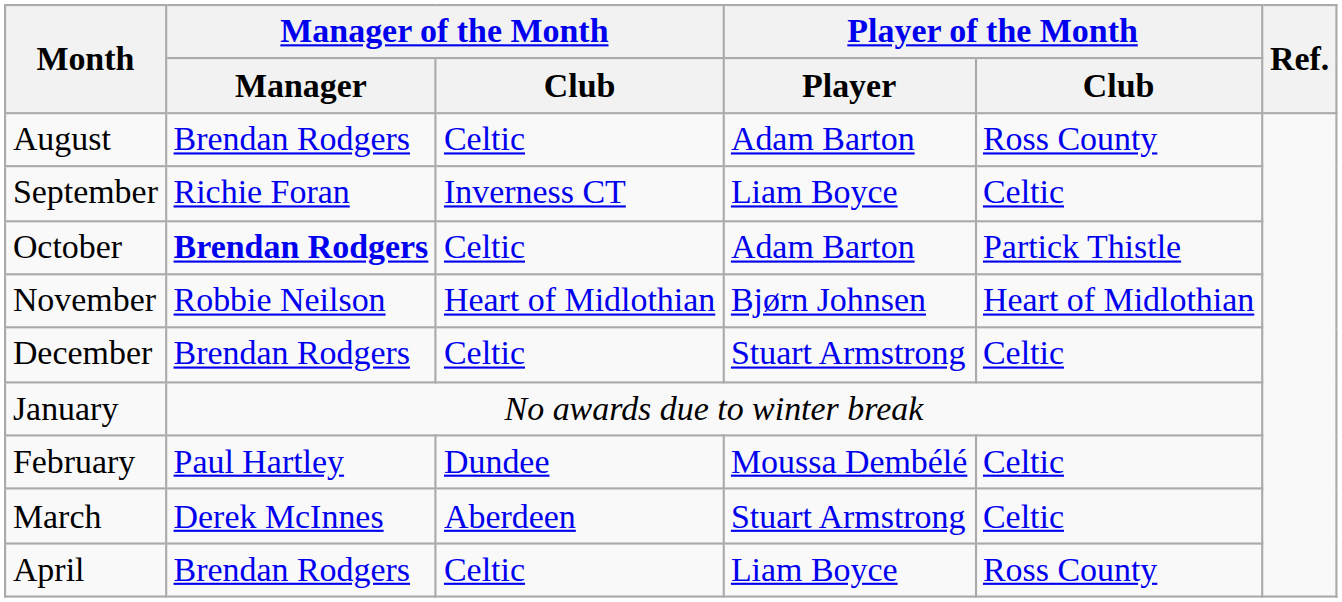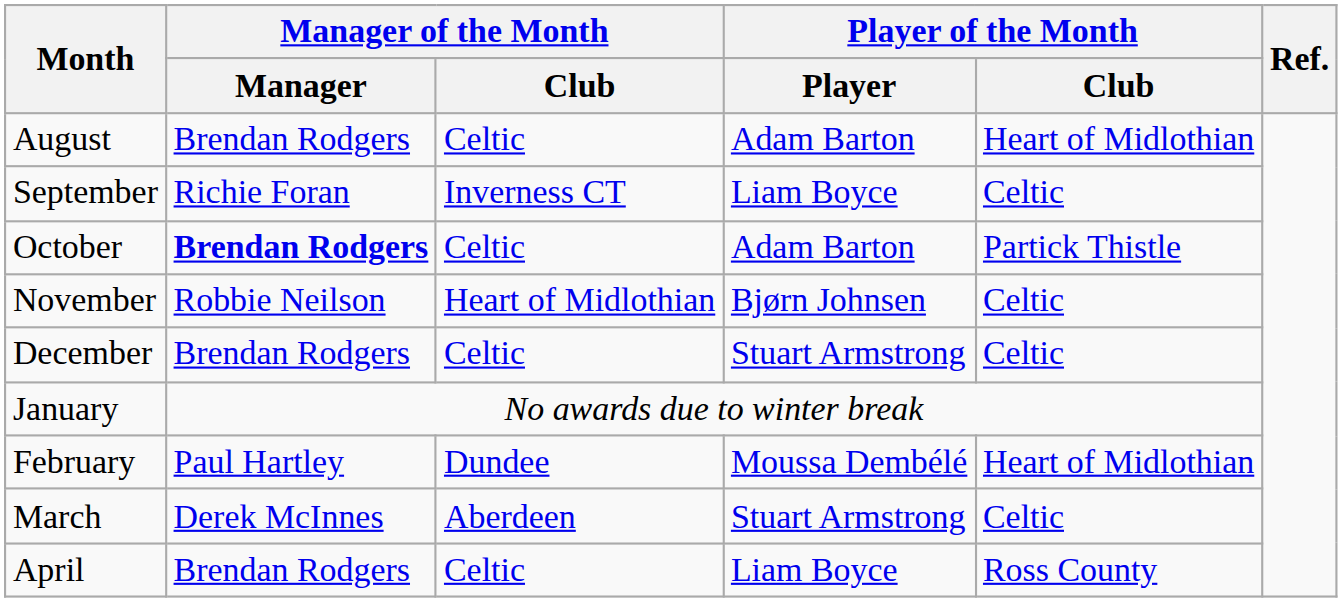 <table class="wikitable">
 <tr>
 <th rowspan="2">Month</th>
 <th colspan="2"><a href='#'>Manager of the Month</a></th>
 <th colspan="2"><a href='#'>Player of the Month</a></th>
 <th rowspan="2">Ref.</th>
 </tr>
 <tr>
 <th>Manager</th>
 <th>Club</th>
 <th>Player</th>
 <th>Club</th>
 </tr>
 <tr>
 <td>August</td>
 <td> <a href='#'>Brendan Rodgers</a></td>
 <td><a href='#'>Celtic</a></td>
 <td> <a href='#'>Adam Barton</a></td>
-<td><a href='#'>Ross County</a></td>
+<td><a href='#'>Heart of Midlothian</a></td>
 <td rowspan="9"></td>
 </tr>
 <tr>
 <td>September</td>
 <td> <a href='#'>Richie Foran</a></td>
 <td><a href='#'>Inverness CT</a></td>
 <td> <a href='#'>Liam Boyce</a></td>
 <td><a href='#'>Celtic</a></td>
 </tr>
 <tr>
 <td>October</td>
 <td><strong> <a href='#'>Brendan Rodgers</a></strong></td>
 <td><a href='#'>Celtic</a></td>
 <td> <a href='#'>Adam Barton</a></td>
 <td><a href='#'>Partick Thistle</a></td>
 </tr>
 <tr>
 <td>November</td>
 <td> <a href='#'>Robbie Neilson</a></td>
 <td><a href='#'>Heart of Midlothian</a></td>
 <td> <a href='#'>Bjørn Johnsen</a></td>
-<td><a href='#'>Heart of Midlothian</a></td>
+<td><a href='#'>Celtic</a></td>
 </tr>
 <tr>
 <td>December</td>
 <td> <a href='#'>Brendan Rodgers</a></td>
 <td><a href='#'>Celtic</a></td>
 <td> <a href='#'>Stuart Armstrong</a></td>
 <td><a href='#'>Celtic</a></td>
 </tr>
 <tr>
 <td>January</td>
 <td align="center" colspan="4"><em>No awards due to winter break</em></td>
 </tr>
 <tr>
 <td>February</td>
 <td> <a href='#'>Paul Hartley</a></td>
 <td><a href='#'>Dundee</a></td>
 <td> <a href='#'>Moussa Dembélé</a></td>
-<td><a href='#'>Celtic</a></td>
+<td><a href='#'>Heart of Midlothian</a></td>
 </tr>
 <tr>
 <td>March</td>
 <td> <a href='#'>Derek McInnes</a></td>
 <td><a href='#'>Aberdeen</a></td>
 <td> <a href='#'>Stuart Armstrong</a></td>
 <td><a href='#'>Celtic</a></td>
 </tr>
 <tr>
 <td>April</td>
 <td> <a href='#'>Brendan Rodgers</a></td>
 <td><a href='#'>Celtic</a></td>
 <td> <a href='#'>Liam Boyce</a></td>
 <td><a href='#'>Ross County</a></td>
 </tr>
 </table>
